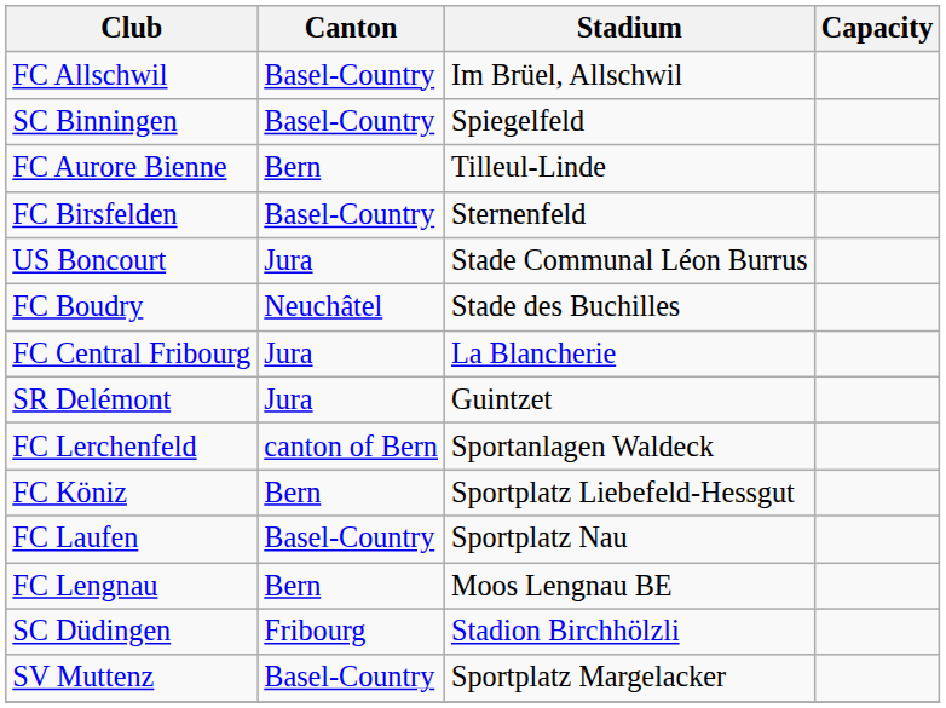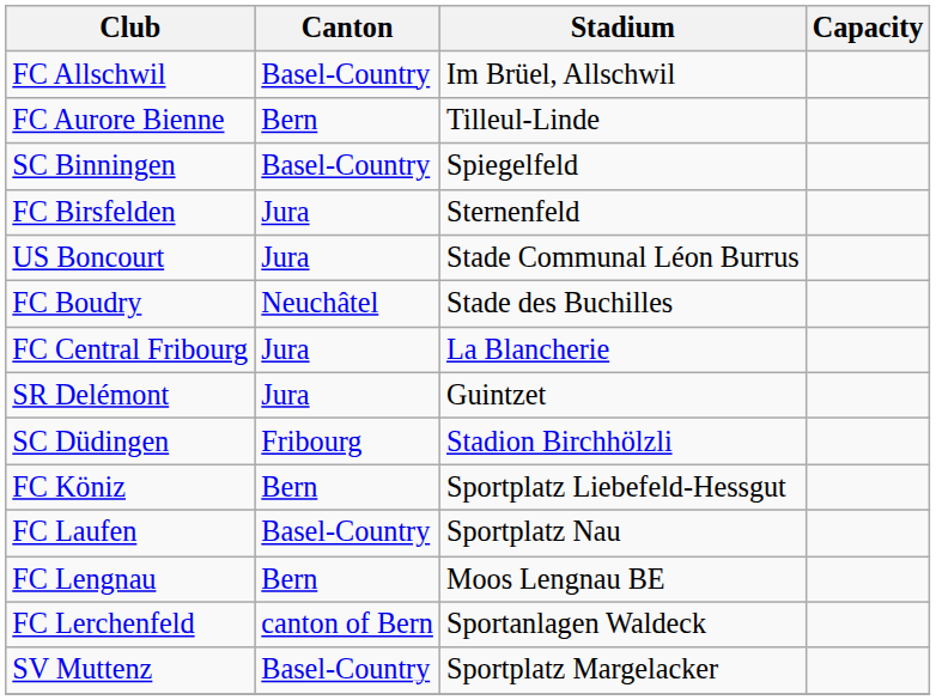 <table class="wikitable">
 <tr>
 <th>Club</th>
 <th>Canton</th>
 <th>Stadium</th>
 <th>Capacity</th>
 </tr>
 <tr>
 <td><a href='#'>FC Allschwil</a></td>
 <td><a href='#'>Basel-Country</a></td>
 <td>Im Brüel, Allschwil</td>
 <td></td>
 </tr>
 <tr>
+<td><a href='#'>FC Aurore Bienne</a></td>
+<td><a href='#'>Bern</a></td>
+<td>Tilleul-Linde</td>
+<td></td>
+</tr>
+<tr>
 <td><a href='#'>SC Binningen</a></td>
 <td><a href='#'>Basel-Country</a></td>
 <td>Spiegelfeld</td>
 <td></td>
 </tr>
 <tr>
-<td><a href='#'>FC Aurore Bienne</a></td>
-<td><a href='#'>Bern</a></td>
-<td>Tilleul-Linde</td>
-<td></td>
-</tr>
-<tr>
 <td><a href='#'>FC Birsfelden</a></td>
-<td><a href='#'>Basel-Country</a></td>
+<td><a href='#'>Jura</a></td>
 <td>Sternenfeld</td>
 <td></td>
 </tr>
 <tr>
 <td><a href='#'>US Boncourt</a></td>
 <td><a href='#'>Jura</a></td>
 <td>Stade Communal Léon Burrus</td>
 <td></td>
 </tr>
 <tr>
 <td><a href='#'>FC Boudry</a></td>
 <td><a href='#'>Neuchâtel</a></td>
 <td>Stade des Buchilles</td>
 <td></td>
 </tr>
 <tr>
 <td><a href='#'>FC Central Fribourg</a></td>
 <td><a href='#'>Jura</a></td>
 <td><a href='#'>La Blancherie</a></td>
 <td></td>
 </tr>
 <tr>
 <td><a href='#'>SR Delémont</a></td>
 <td><a href='#'>Jura</a></td>
 <td>Guintzet</td>
 <td></td>
 </tr>
 <tr>
-<td><a href='#'>FC Lerchenfeld</a></td>
-<td><a href='#'>canton of Bern</a></td>
-<td>Sportanlagen Waldeck</td>
+<td><a href='#'>SC Düdingen</a></td>
+<td><a href='#'>Fribourg</a></td>
+<td><a href='#'>Stadion Birchhölzli</a></td>
 <td></td>
 </tr>
 <tr>
 <td><a href='#'>FC Köniz</a></td>
 <td><a href='#'>Bern</a></td>
 <td>Sportplatz Liebefeld-Hessgut</td>
 <td></td>
 </tr>
 <tr>
 <td><a href='#'>FC Laufen</a></td>
 <td><a href='#'>Basel-Country</a></td>
 <td>Sportplatz Nau</td>
 <td></td>
 </tr>
 <tr>
 <td><a href='#'>FC Lengnau</a></td>
 <td><a href='#'>Bern</a></td>
 <td>Moos Lengnau BE</td>
 <td></td>
 </tr>
 <tr>
-<td><a href='#'>SC Düdingen</a></td>
-<td><a href='#'>Fribourg</a></td>
-<td><a href='#'>Stadion Birchhölzli</a></td>
+<td><a href='#'>FC Lerchenfeld</a></td>
+<td><a href='#'>canton of Bern</a></td>
+<td>Sportanlagen Waldeck</td>
 <td></td>
 </tr>
 <tr>
 <td><a href='#'>SV Muttenz</a></td>
 <td><a href='#'>Basel-Country</a></td>
 <td>Sportplatz Margelacker</td>
 <td></td>
 </tr>
 <tr>
 </tr>
 </table>
